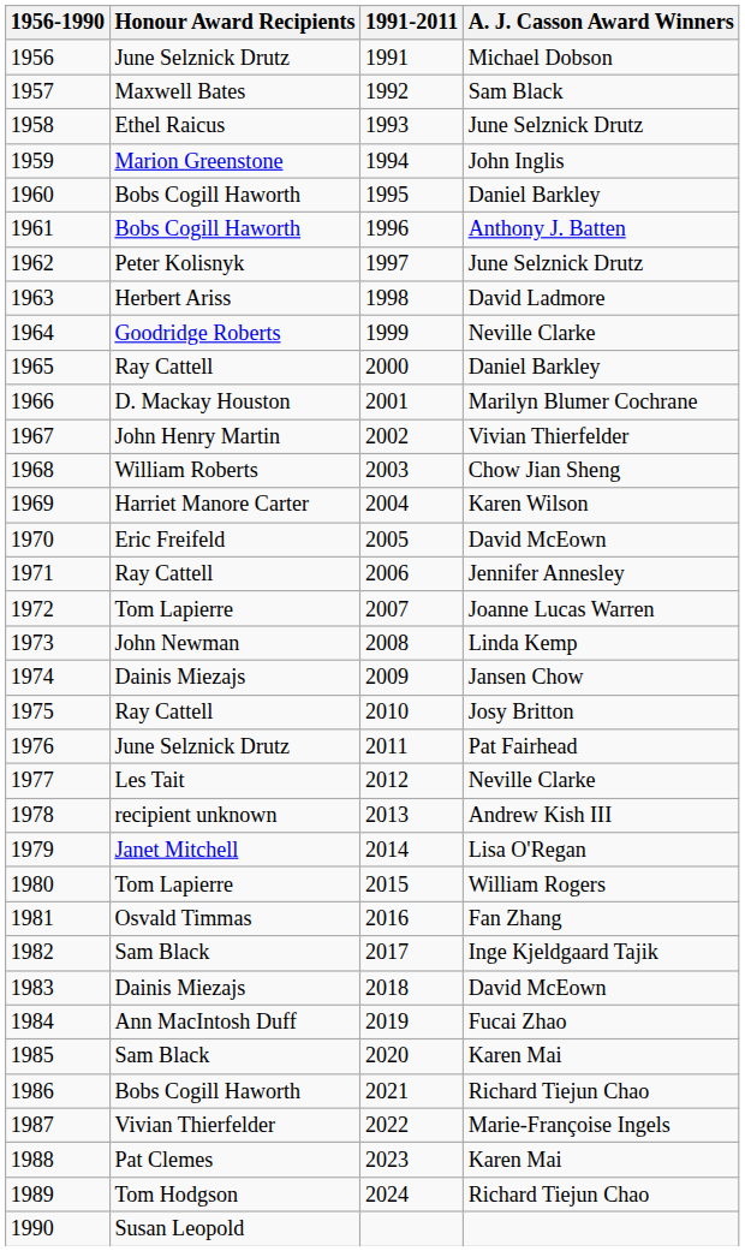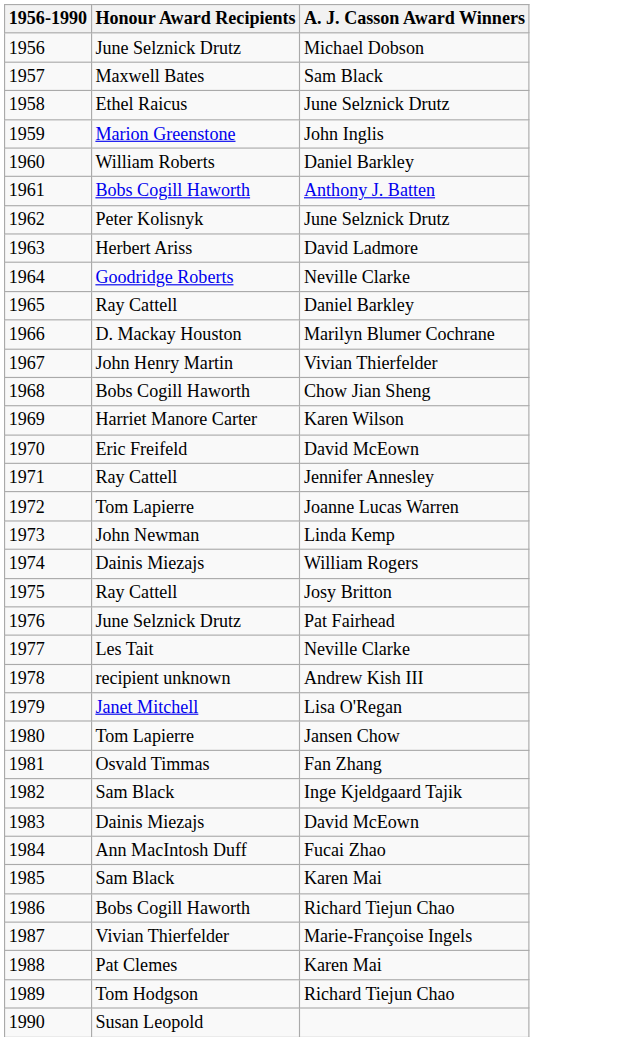 <table class="wikitable">
 <tr>
 <th>1956-1990</th>
 <th>Honour Award Recipients</th>
-<th>1991-2011</th>
 <th>A. J. Casson Award Winners</th>
 </tr>
 <tr>
 <td>1956</td>
 <td>June Selznick Drutz</td>
-<td>1991</td>
 <td>Michael Dobson</td>
 </tr>
 <tr>
 <td>1957</td>
 <td>Maxwell Bates</td>
-<td>1992</td>
 <td>Sam Black</td>
 </tr>
 <tr>
 <td>1958</td>
 <td>Ethel Raicus</td>
-<td>1993</td>
 <td>June Selznick Drutz</td>
 </tr>
 <tr>
 <td>1959</td>
 <td><a href='#'>Marion Greenstone</a></td>
-<td>1994</td>
 <td>John Inglis</td>
 </tr>
 <tr>
 <td>1960</td>
-<td>Bobs Cogill Haworth</td>
-<td>1995</td>
+<td>William Roberts</td>
 <td>Daniel Barkley</td>
 </tr>
 <tr>
 <td>1961</td>
 <td><a href='#'>Bobs Cogill Haworth</a></td>
-<td>1996</td>
 <td><a href='#'>Anthony J. Batten</a></td>
 </tr>
 <tr>
 <td>1962</td>
 <td>Peter Kolisnyk</td>
-<td>1997</td>
 <td>June Selznick Drutz</td>
 </tr>
 <tr>
 <td>1963</td>
 <td>Herbert Ariss</td>
-<td>1998</td>
 <td>David Ladmore</td>
 </tr>
 <tr>
 <td>1964</td>
 <td><a href='#'>Goodridge Roberts</a></td>
-<td>1999</td>
 <td>Neville Clarke</td>
 </tr>
 <tr>
 <td>1965</td>
 <td>Ray Cattell</td>
-<td>2000</td>
 <td>Daniel Barkley</td>
 </tr>
 <tr>
 <td>1966</td>
 <td>D. Mackay Houston</td>
-<td>2001</td>
 <td>Marilyn Blumer Cochrane</td>
 </tr>
 <tr>
 <td>1967</td>
 <td>John Henry Martin</td>
-<td>2002</td>
 <td>Vivian Thierfelder</td>
 </tr>
 <tr>
 <td>1968</td>
-<td>William Roberts</td>
-<td>2003</td>
+<td>Bobs Cogill Haworth</td>
 <td>Chow Jian Sheng</td>
 </tr>
 <tr>
 <td>1969</td>
 <td>Harriet Manore Carter</td>
-<td>2004</td>
 <td>Karen Wilson</td>
 </tr>
 <tr>
 <td>1970</td>
 <td>Eric Freifeld</td>
-<td>2005</td>
 <td>David McEown</td>
 </tr>
 <tr>
 <td>1971</td>
 <td>Ray Cattell</td>
-<td>2006</td>
 <td>Jennifer Annesley</td>
 </tr>
 <tr>
 <td>1972</td>
 <td>Tom Lapierre</td>
-<td>2007</td>
 <td>Joanne Lucas Warren</td>
 </tr>
 <tr>
 <td>1973</td>
 <td>John Newman</td>
-<td>2008</td>
 <td>Linda Kemp</td>
 </tr>
 <tr>
 <td>1974</td>
 <td>Dainis Miezajs</td>
-<td>2009</td>
-<td>Jansen Chow</td>
+<td>William Rogers</td>
 </tr>
 <tr>
 <td>1975</td>
 <td>Ray Cattell</td>
-<td>2010</td>
 <td>Josy Britton</td>
 </tr>
 <tr>
 <td>1976</td>
 <td>June Selznick Drutz</td>
-<td>2011</td>
 <td>Pat Fairhead</td>
 </tr>
 <tr>
 <td>1977</td>
 <td>Les Tait</td>
-<td>2012</td>
 <td>Neville Clarke </td>
 </tr>
 <tr>
 <td>1978</td>
 <td>recipient unknown</td>
-<td>2013</td>
 <td>Andrew Kish III</td>
 </tr>
 <tr>
 <td>1979</td>
 <td><a href='#'>Janet Mitchell</a></td>
-<td>2014</td>
 <td>Lisa O'Regan</td>
 </tr>
 <tr>
 <td>1980</td>
 <td>Tom Lapierre</td>
-<td>2015</td>
-<td>William Rogers</td>
+<td>Jansen Chow</td>
 </tr>
 <tr>
 <td>1981</td>
 <td>Osvald Timmas</td>
-<td>2016</td>
 <td>Fan Zhang</td>
 </tr>
 <tr>
 <td>1982</td>
 <td>Sam Black</td>
-<td>2017</td>
 <td>Inge Kjeldgaard Tajik</td>
 </tr>
 <tr>
 <td>1983</td>
 <td>Dainis Miezajs</td>
-<td>2018</td>
 <td>David McEown</td>
 </tr>
 <tr>
 <td>1984</td>
 <td>Ann MacIntosh Duff</td>
-<td>2019</td>
 <td>Fucai Zhao</td>
 </tr>
 <tr>
 <td>1985</td>
 <td>Sam Black</td>
-<td>2020</td>
 <td>Karen Mai</td>
 </tr>
 <tr>
 <td>1986</td>
 <td>Bobs Cogill Haworth</td>
-<td>2021</td>
 <td>Richard Tiejun Chao</td>
 </tr>
 <tr>
 <td>1987</td>
 <td>Vivian Thierfelder</td>
-<td>2022</td>
 <td>Marie-Françoise Ingels</td>
 </tr>
 <tr>
 <td>1988</td>
 <td>Pat Clemes</td>
-<td>2023</td>
 <td>Karen Mai</td>
 </tr>
 <tr>
 <td>1989</td>
 <td>Tom Hodgson</td>
-<td>2024</td>
 <td>Richard Tiejun Chao</td>
 </tr>
 <tr>
 <td>1990</td>
 <td>Susan Leopold</td>
 <td></td>
-<td></td>
 </tr>
 </table>
